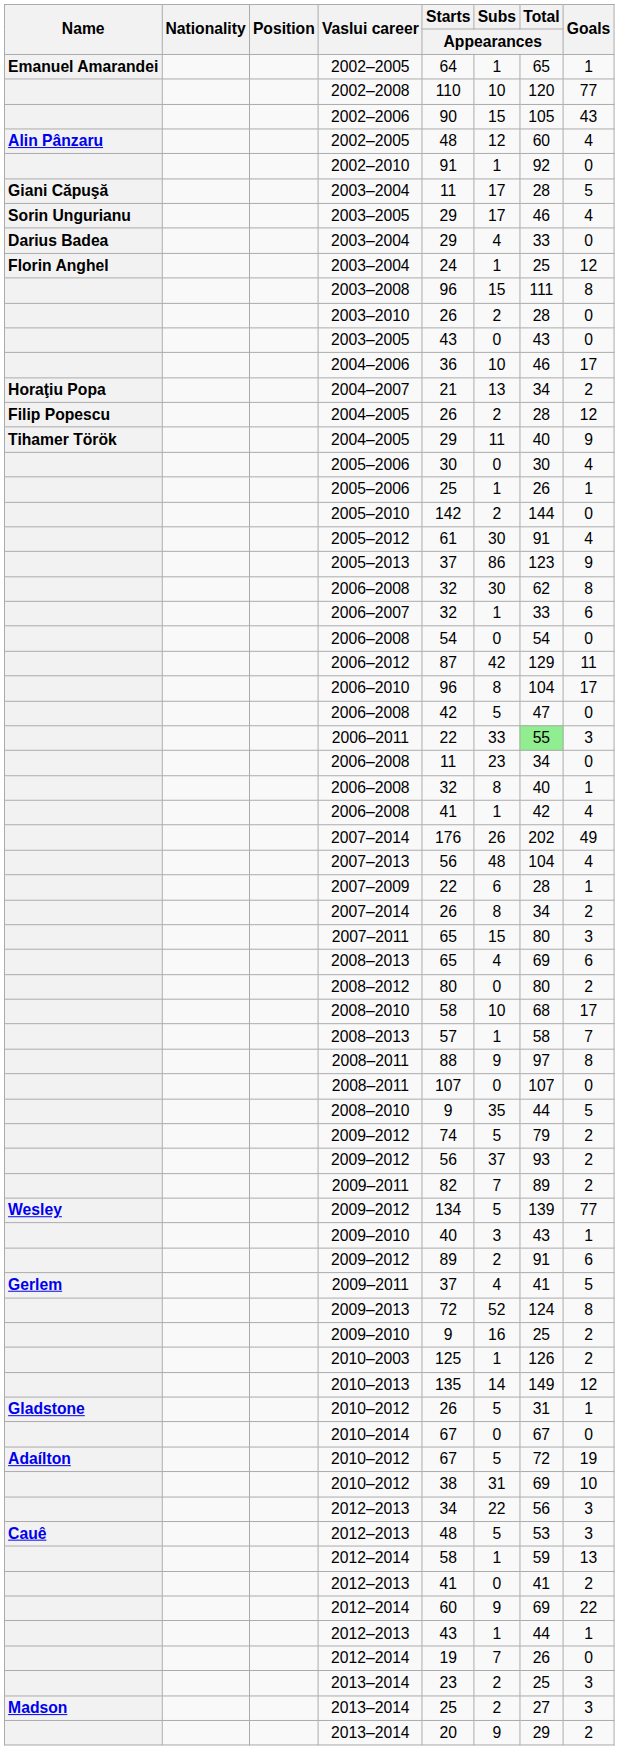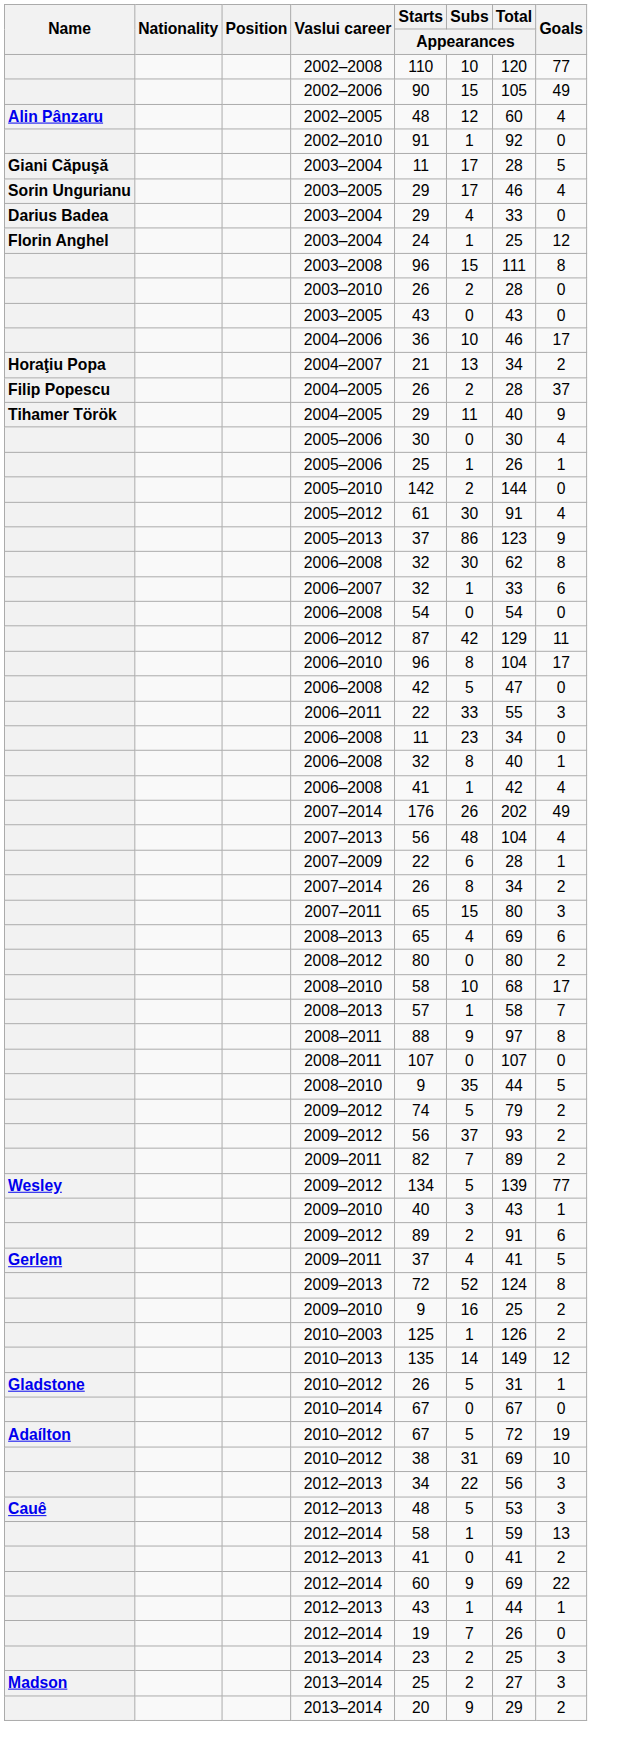 <table class="wikitable plainrowheaders sortable" style="text-align:center">
 <tr>
 <th rowspan="2" scope=col>Name</th>
 <th rowspan="2" scope=col>Nationality</th>
 <th rowspan="2" scope=col>Position</th>
 <th rowspan="2" scope=col>Vaslui career</th>
 <th scope=col>Starts</th>
 <th scope=col>Subs</th>
 <th scope=col>Total</th>
 <th rowspan="2" scope=col>Goals</th>
 </tr>
 <tr class="unsortable">
 <th colspan="3">Appearances</th>
-</tr>
-<tr>
-<th scope=row style=text-align:left>Emanuel Amarandei</th>
-<td align="left"></td>
-<td></td>
-<td>2002–2005</td>
-<td>64</td>
-<td>1</td>
-<td>65</td>
-<td>1</td>
 </tr>
 <tr>
 <th scope=row style=text-align:left></th>
 <td align="left"></td>
 <td></td>
 <td>2002–2008</td>
 <td>110</td>
 <td>10</td>
 <td>120</td>
 <td>77</td>
 </tr>
 <tr>
 <th scope=row style=text-align:left></th>
 <td align="left"></td>
 <td></td>
 <td>2002–2006</td>
 <td>90</td>
 <td>15</td>
 <td>105</td>
-<td>43</td>
+<td>49</td>
 </tr>
 <tr>
 <th scope=row style=text-align:left><a href='#'>Alin Pânzaru</a></th>
 <td align="left"></td>
 <td></td>
 <td>2002–2005</td>
 <td>48</td>
 <td>12</td>
 <td>60</td>
 <td>4</td>
 </tr>
 <tr>
 <th scope=row style=text-align:left></th>
 <td align="left"></td>
 <td></td>
 <td>2002–2010</td>
 <td>91</td>
 <td>1</td>
 <td>92</td>
 <td>0</td>
 </tr>
 <tr>
 <th scope=row style=text-align:left>Giani Căpuşă</th>
 <td align="left"></td>
 <td></td>
 <td>2003–2004</td>
 <td>11</td>
 <td>17</td>
 <td>28</td>
 <td>5</td>
 </tr>
 <tr>
 <th scope=row style=text-align:left>Sorin Ungurianu</th>
 <td align="left"></td>
 <td></td>
 <td>2003–2005</td>
 <td>29</td>
 <td>17</td>
 <td>46</td>
 <td>4</td>
 </tr>
 <tr>
 <th scope=row style=text-align:left>Darius Badea</th>
 <td align="left"></td>
 <td></td>
 <td>2003–2004</td>
 <td>29</td>
 <td>4</td>
 <td>33</td>
 <td>0</td>
 </tr>
 <tr>
 <th scope=row style=text-align:left>Florin Anghel</th>
 <td align="left"></td>
 <td></td>
 <td>2003–2004</td>
 <td>24</td>
 <td>1</td>
 <td>25</td>
 <td>12</td>
 </tr>
 <tr>
 <th scope=row style=text-align:left></th>
 <td align="left"></td>
 <td></td>
 <td>2003–2008</td>
 <td>96</td>
 <td>15</td>
 <td>111</td>
 <td>8</td>
 </tr>
 <tr>
 <th scope=row style=text-align:left></th>
 <td align="left"></td>
 <td></td>
 <td>2003–2010</td>
 <td>26</td>
 <td>2</td>
 <td>28</td>
 <td>0</td>
 </tr>
 <tr>
 <th scope=row style=text-align:left></th>
 <td align="left"></td>
 <td></td>
 <td>2003–2005</td>
 <td>43</td>
 <td>0</td>
 <td>43</td>
 <td>0</td>
 </tr>
 <tr>
 <th scope=row style=text-align:left></th>
 <td align="left"></td>
 <td></td>
 <td>2004–2006</td>
 <td>36</td>
 <td>10</td>
 <td>46</td>
 <td>17</td>
 </tr>
 <tr>
 <th scope=row style=text-align:left>Horaţiu Popa</th>
 <td align="left"></td>
 <td></td>
 <td>2004–2007</td>
 <td>21</td>
 <td>13</td>
 <td>34</td>
 <td>2</td>
 </tr>
 <tr>
 <th scope=row style=text-align:left>Filip Popescu</th>
 <td align="left"></td>
 <td></td>
 <td>2004–2005</td>
 <td>26</td>
 <td>2</td>
 <td>28</td>
-<td>12</td>
+<td>37</td>
 </tr>
 <tr>
 <th scope=row style=text-align:left>Tihamer Török</th>
 <td align="left"></td>
 <td></td>
 <td>2004–2005</td>
 <td>29</td>
 <td>11</td>
 <td>40</td>
 <td>9</td>
 </tr>
 <tr>
 <th scope=row style=text-align:left></th>
 <td align="left"></td>
 <td></td>
 <td>2005–2006</td>
 <td>30</td>
 <td>0</td>
 <td>30</td>
 <td>4</td>
 </tr>
 <tr>
 <th scope=row style=text-align:left></th>
 <td align="left"></td>
 <td></td>
 <td>2005–2006</td>
 <td>25</td>
 <td>1</td>
 <td>26</td>
 <td>1</td>
 </tr>
 <tr>
 <th scope=row style=text-align:left></th>
 <td align="left"></td>
 <td></td>
 <td>2005–2010</td>
 <td>142</td>
 <td>2</td>
 <td>144</td>
 <td>0</td>
 </tr>
 <tr>
 <th scope=row style=text-align:left></th>
 <td align="left"></td>
 <td></td>
 <td>2005–2012</td>
 <td>61</td>
 <td>30</td>
 <td>91</td>
 <td>4</td>
 </tr>
 <tr>
 <th scope=row style=text-align:left></th>
 <td align="left"></td>
 <td></td>
 <td>2005–2013</td>
 <td>37</td>
 <td>86</td>
 <td>123</td>
 <td>9</td>
 </tr>
 <tr>
 <th scope=row style=text-align:left></th>
 <td align="left"></td>
 <td></td>
 <td>2006–2008</td>
 <td>32</td>
 <td>30</td>
 <td>62</td>
 <td>8</td>
 </tr>
 <tr>
 <th scope=row style=text-align:left></th>
 <td align="left"></td>
 <td></td>
 <td>2006–2007</td>
 <td>32</td>
 <td>1</td>
 <td>33</td>
 <td>6</td>
 </tr>
 <tr>
 <th scope=row style=text-align:left></th>
 <td align="left"></td>
 <td></td>
 <td>2006–2008</td>
 <td>54</td>
 <td>0</td>
 <td>54</td>
 <td>0</td>
 </tr>
 <tr>
 <th scope=row style=text-align:left></th>
 <td align="left"></td>
 <td></td>
 <td>2006–2012</td>
 <td>87</td>
 <td>42</td>
 <td>129</td>
 <td>11</td>
 </tr>
 <tr>
 <th scope=row style=text-align:left></th>
 <td align="left"></td>
 <td></td>
 <td>2006–2010</td>
 <td>96</td>
 <td>8</td>
 <td>104</td>
 <td>17</td>
 </tr>
 <tr>
 <th scope=row style=text-align:left></th>
 <td align="left"></td>
 <td></td>
 <td>2006–2008</td>
 <td>42</td>
 <td>5</td>
 <td>47</td>
 <td>0</td>
 </tr>
 <tr>
 <th scope=row style=text-align:left></th>
 <td align="left"></td>
 <td></td>
 <td>2006–2011</td>
 <td>22</td>
 <td>33</td>
-<td style="background: lightgreen;">55</td>
+<td>55</td>
 <td>3</td>
 </tr>
 <tr>
 <th scope=row style=text-align:left></th>
 <td align="left"></td>
 <td></td>
 <td>2006–2008</td>
 <td>11</td>
 <td>23</td>
 <td>34</td>
 <td>0</td>
 </tr>
 <tr>
 <th scope=row style=text-align:left></th>
 <td align="left"></td>
 <td></td>
 <td>2006–2008</td>
 <td>32</td>
 <td>8</td>
 <td>40</td>
 <td>1</td>
 </tr>
 <tr>
 <th scope=row style=text-align:left></th>
 <td align="left"></td>
 <td></td>
 <td>2006–2008</td>
 <td>41</td>
 <td>1</td>
 <td>42</td>
 <td>4</td>
 </tr>
 <tr>
 <th scope=row style=text-align:left></th>
 <td align="left"></td>
 <td></td>
 <td>2007–2014</td>
 <td>176</td>
 <td>26</td>
 <td>202</td>
 <td>49</td>
 </tr>
 <tr>
 <th scope=row style=text-align:left></th>
 <td align="left"></td>
 <td></td>
 <td>2007–2013</td>
 <td>56</td>
 <td>48</td>
 <td>104</td>
 <td>4</td>
 </tr>
 <tr>
 <th scope=row style=text-align:left></th>
 <td align="left"></td>
 <td></td>
 <td>2007–2009</td>
 <td>22</td>
 <td>6</td>
 <td>28</td>
 <td>1</td>
 </tr>
 <tr>
 <th scope=row style=text-align:left></th>
 <td align="left"></td>
 <td></td>
 <td>2007–2014</td>
 <td>26</td>
 <td>8</td>
 <td>34</td>
 <td>2</td>
 </tr>
 <tr>
 <th scope=row style=text-align:left></th>
 <td align="left"></td>
 <td></td>
 <td>2007–2011</td>
 <td>65</td>
 <td>15</td>
 <td>80</td>
 <td>3</td>
 </tr>
 <tr>
 <th scope=row style=text-align:left></th>
 <td align="left"></td>
 <td></td>
 <td>2008–2013</td>
 <td>65</td>
 <td>4</td>
 <td>69</td>
 <td>6</td>
 </tr>
 <tr>
 <th scope=row style=text-align:left></th>
 <td align="left"></td>
 <td></td>
 <td>2008–2012</td>
 <td>80</td>
 <td>0</td>
 <td>80</td>
 <td>2</td>
 </tr>
 <tr>
 <th scope=row style=text-align:left></th>
 <td align="left"></td>
 <td></td>
 <td>2008–2010</td>
 <td>58</td>
 <td>10</td>
 <td>68</td>
 <td>17</td>
 </tr>
 <tr>
 <th scope=row style=text-align:left></th>
 <td align="left"></td>
 <td></td>
 <td>2008–2013</td>
 <td>57</td>
 <td>1</td>
 <td>58</td>
 <td>7</td>
 </tr>
 <tr>
 <th scope=row style=text-align:left></th>
 <td align="left"></td>
 <td></td>
 <td>2008–2011</td>
 <td>88</td>
 <td>9</td>
 <td>97</td>
 <td>8</td>
 </tr>
 <tr>
 <th scope=row style=text-align:left></th>
 <td align="left"></td>
 <td></td>
 <td>2008–2011</td>
 <td>107</td>
 <td>0</td>
 <td>107</td>
 <td>0</td>
 </tr>
 <tr>
 <th scope=row style=text-align:left></th>
 <td align="left"></td>
 <td></td>
 <td>2008–2010</td>
 <td>9</td>
 <td>35</td>
 <td>44</td>
 <td>5</td>
 </tr>
 <tr>
 <th scope=row style=text-align:left></th>
 <td align="left"></td>
 <td></td>
 <td>2009–2012</td>
 <td>74</td>
 <td>5</td>
 <td>79</td>
 <td>2</td>
 </tr>
 <tr>
 <th scope=row style=text-align:left></th>
 <td align="left"></td>
 <td></td>
 <td>2009–2012</td>
 <td>56</td>
 <td>37</td>
 <td>93</td>
 <td>2</td>
 </tr>
 <tr>
 <th scope=row style=text-align:left></th>
 <td align="left"></td>
 <td></td>
 <td>2009–2011</td>
 <td>82</td>
 <td>7</td>
 <td>89</td>
 <td>2</td>
 </tr>
 <tr>
 <th scope=row style=text-align:left><a href='#'>Wesley</a></th>
 <td align="left"></td>
 <td></td>
 <td>2009–2012</td>
 <td>134</td>
 <td>5</td>
 <td>139</td>
 <td>77</td>
 </tr>
 <tr>
 <th scope=row style=text-align:left></th>
 <td align="left"></td>
 <td></td>
 <td>2009–2010</td>
 <td>40</td>
 <td>3</td>
 <td>43</td>
 <td>1</td>
 </tr>
 <tr>
 <th scope=row style=text-align:left></th>
 <td align="left"></td>
 <td></td>
 <td>2009–2012</td>
 <td>89</td>
 <td>2</td>
 <td>91</td>
 <td>6</td>
 </tr>
 <tr>
 <th scope=row style=text-align:left><a href='#'>Gerlem</a></th>
 <td align="left"></td>
 <td></td>
 <td>2009–2011</td>
 <td>37</td>
 <td>4</td>
 <td>41</td>
 <td>5</td>
 </tr>
 <tr>
 <th scope=row style=text-align:left></th>
 <td align="left"></td>
 <td></td>
 <td>2009–2013</td>
 <td>72</td>
 <td>52</td>
 <td>124</td>
 <td>8</td>
 </tr>
 <tr>
 <th scope=row style=text-align:left></th>
 <td align="left"></td>
 <td></td>
 <td>2009–2010</td>
 <td>9</td>
 <td>16</td>
 <td>25</td>
 <td>2</td>
 </tr>
 <tr>
 <th scope=row style=text-align:left></th>
 <td align="left"></td>
 <td></td>
 <td>2010–2003</td>
 <td>125</td>
 <td>1</td>
 <td>126</td>
 <td>2</td>
 </tr>
 <tr>
 <th scope=row style=text-align:left></th>
 <td align="left"></td>
 <td></td>
 <td>2010–2013</td>
 <td>135</td>
 <td>14</td>
 <td>149</td>
 <td>12</td>
 </tr>
 <tr>
 <th scope=row style=text-align:left><a href='#'>Gladstone</a></th>
 <td align="left"></td>
 <td></td>
 <td>2010–2012</td>
 <td>26</td>
 <td>5</td>
 <td>31</td>
 <td>1</td>
 </tr>
 <tr>
 <th scope=row style=text-align:left></th>
 <td align="left"></td>
 <td></td>
 <td>2010–2014</td>
 <td>67</td>
 <td>0</td>
 <td>67</td>
 <td>0</td>
 </tr>
 <tr>
 <th scope=row style=text-align:left><a href='#'>Adaílton</a></th>
 <td align="left"></td>
 <td></td>
 <td>2010–2012</td>
 <td>67</td>
 <td>5</td>
 <td>72</td>
 <td>19</td>
 </tr>
 <tr>
 <th scope=row style=text-align:left></th>
 <td align="left"></td>
 <td></td>
 <td>2010–2012</td>
 <td>38</td>
 <td>31</td>
 <td>69</td>
 <td>10</td>
 </tr>
 <tr>
 <th scope=row style=text-align:left></th>
 <td align="left"></td>
 <td></td>
 <td>2012–2013</td>
 <td>34</td>
 <td>22</td>
 <td>56</td>
 <td>3</td>
 </tr>
 <tr>
 <th scope=row style=text-align:left><a href='#'>Cauê</a></th>
 <td align="left"></td>
 <td></td>
 <td>2012–2013</td>
 <td>48</td>
 <td>5</td>
 <td>53</td>
 <td>3</td>
 </tr>
 <tr>
 <th scope=row style=text-align:left></th>
 <td align="left"></td>
 <td></td>
 <td>2012–2014</td>
 <td>58</td>
 <td>1</td>
 <td>59</td>
 <td>13</td>
 </tr>
 <tr>
 <th scope=row style=text-align:left></th>
 <td align="left"></td>
 <td></td>
 <td>2012–2013</td>
 <td>41</td>
 <td>0</td>
 <td>41</td>
 <td>2</td>
 </tr>
 <tr>
 <th scope=row style=text-align:left></th>
 <td align="left"></td>
 <td></td>
 <td>2012–2014</td>
 <td>60</td>
 <td>9</td>
 <td>69</td>
 <td>22</td>
 </tr>
 <tr>
 <th scope=row style=text-align:left></th>
 <td align="left"></td>
 <td></td>
 <td>2012–2013</td>
 <td>43</td>
 <td>1</td>
 <td>44</td>
 <td>1</td>
 </tr>
 <tr>
 <th scope=row style=text-align:left></th>
 <td align="left"></td>
 <td></td>
 <td>2012–2014</td>
 <td>19</td>
 <td>7</td>
 <td>26</td>
 <td>0</td>
 </tr>
 <tr>
 <th scope=row style=text-align:left></th>
 <td align="left"></td>
 <td></td>
 <td>2013–2014</td>
 <td>23</td>
 <td>2</td>
 <td>25</td>
 <td>3</td>
 </tr>
 <tr>
 <th scope=row style=text-align:left><a href='#'>Madson</a></th>
 <td align="left"></td>
 <td></td>
 <td>2013–2014</td>
 <td>25</td>
 <td>2</td>
 <td>27</td>
 <td>3</td>
 </tr>
 <tr>
 <th scope=row style=text-align:left></th>
 <td align="left"></td>
 <td></td>
 <td>2013–2014</td>
 <td>20</td>
 <td>9</td>
 <td>29</td>
 <td>2</td>
 </tr>
 </table>
